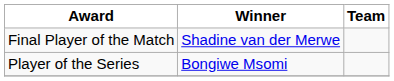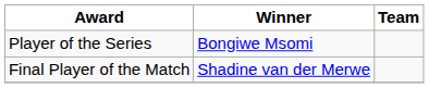 <table class="wikitable collapsible">
 <tr>
 <th style="background:white;">Award</th>
 <th style="background:white;">Winner</th>
 <th style="background:white;">Team</th>
 </tr>
 <tr>
+<td>Player of the Series</td>
+<td><a href='#'>Bongiwe Msomi</a></td>
+<td></td>
+</tr>
+<tr>
 <td>Final Player of the Match</td>
 <td><a href='#'>Shadine van der Merwe</a></td>
 <td></td>
 </tr>
 <tr>
-<td>Player of the Series</td>
-<td><a href='#'>Bongiwe Msomi</a></td>
-<td></td>
-</tr>
-<tr>
 </tr>
 </table>
